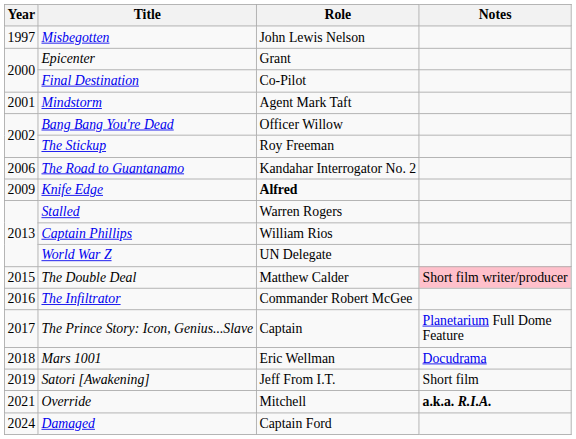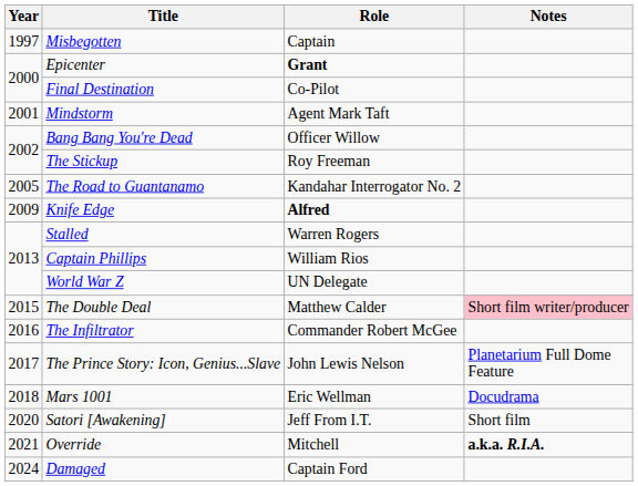 <table class="wikitable sortable">
 <tr>
 <th>Year</th>
 <th>Title</th>
 <th>Role</th>
 <th class="unsortable">Notes</th>
 </tr>
 <tr>
 <td>1997</td>
 <td><em><a href='#'>Misbegotten</a></em></td>
-<td>John Lewis Nelson</td>
+<td>Captain</td>
 <td></td>
 </tr>
 <tr>
 <td rowspan="2">2000</td>
 <td><em>Epicenter</em></td>
-<td>Grant</td>
+<td><strong>Grant</strong></td>
 <td></td>
 </tr>
 <tr>
 <td><em><a href='#'>Final Destination</a></em></td>
 <td>Co-Pilot</td>
 <td></td>
 </tr>
 <tr>
 <td>2001</td>
 <td><em><a href='#'>Mindstorm</a></em></td>
 <td>Agent Mark Taft</td>
 <td></td>
 </tr>
 <tr>
 <td rowspan="2">2002</td>
 <td><em><a href='#'>Bang Bang You're Dead</a></em></td>
 <td>Officer Willow</td>
 <td></td>
 </tr>
 <tr>
 <td data-sort-value="Stickup, The"><em><a href='#'>The Stickup</a></em></td>
 <td>Roy Freeman</td>
 <td></td>
 </tr>
 <tr>
-<td>2006</td>
+<td>2005</td>
 <td data-sort-value="Road to Guantanamo, The"><em><a href='#'>The Road to Guantanamo</a></em></td>
 <td>Kandahar Interrogator No. 2</td>
 <td></td>
 </tr>
 <tr>
 <td>2009</td>
 <td><em><a href='#'>Knife Edge</a></em></td>
 <td><strong>Alfred</strong></td>
 <td></td>
 </tr>
 <tr>
 <td rowspan="3">2013</td>
 <td><em><a href='#'>Stalled</a></em></td>
 <td>Warren Rogers</td>
 <td></td>
 </tr>
 <tr>
 <td><em><a href='#'>Captain Phillips</a></em></td>
 <td>William Rios</td>
 <td></td>
 </tr>
 <tr>
 <td><em><a href='#'>World War Z</a></em></td>
 <td>UN Delegate</td>
 <td></td>
 </tr>
 <tr>
 <td>2015</td>
 <td data-sort-value="Double Deal, The"><em>The Double Deal</em></td>
 <td>Matthew Calder</td>
 <td style="background: pink;">Short film writer/producer</td>
 </tr>
 <tr>
 <td>2016</td>
 <td data-sort-value="Infiltrator, The"><em><a href='#'>The Infiltrator</a></em></td>
 <td>Commander Robert McGee</td>
 <td></td>
 </tr>
 <tr>
 <td>2017</td>
 <td data-sort-value="Prince Story: Icon, Genius...Slave, The"><em>The Prince Story: Icon, Genius...Slave</em></td>
-<td>Captain</td>
+<td>John Lewis Nelson</td>
 <td><a href='#'>Planetarium</a> Full Dome<br>Feature</td>
 </tr>
 <tr>
 <td>2018</td>
 <td><em>Mars 1001</em></td>
 <td>Eric Wellman</td>
 <td><a href='#'>Docudrama</a></td>
 </tr>
 <tr>
-<td>2019</td>
+<td>2020</td>
 <td><em>Satori [Awakening]</em></td>
 <td>Jeff From I.T.</td>
 <td>Short film</td>
 </tr>
 <tr>
 <td>2021</td>
 <td><em>Override</em></td>
 <td>Mitchell</td>
 <td><strong>a.k.a. <em>R.I.A.</em></strong></td>
 </tr>
 <tr>
 <td>2024</td>
 <td><em><a href='#'>Damaged</a></em></td>
 <td>Captain Ford</td>
 <td></td>
 </tr>
 </table>
